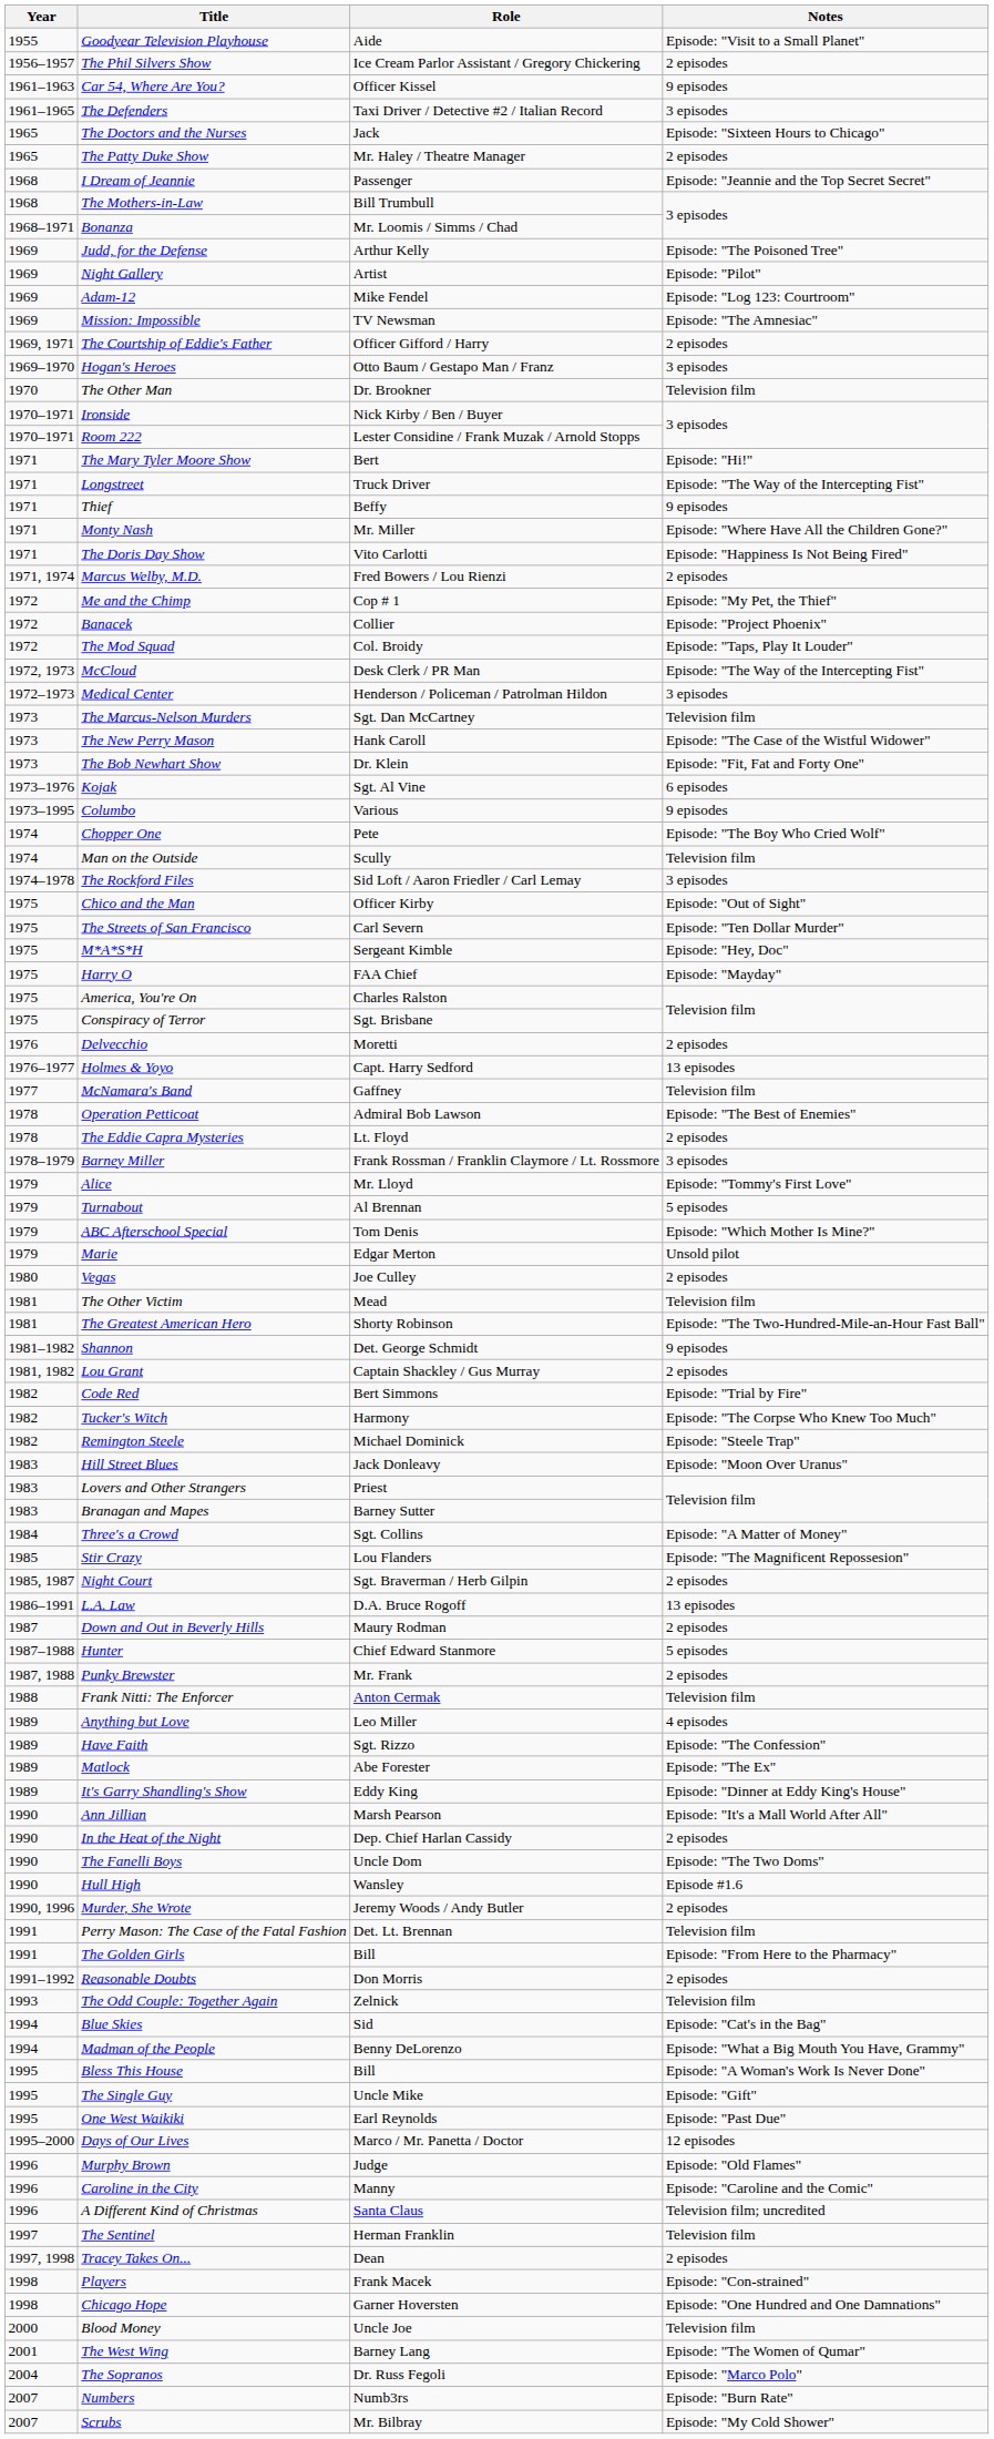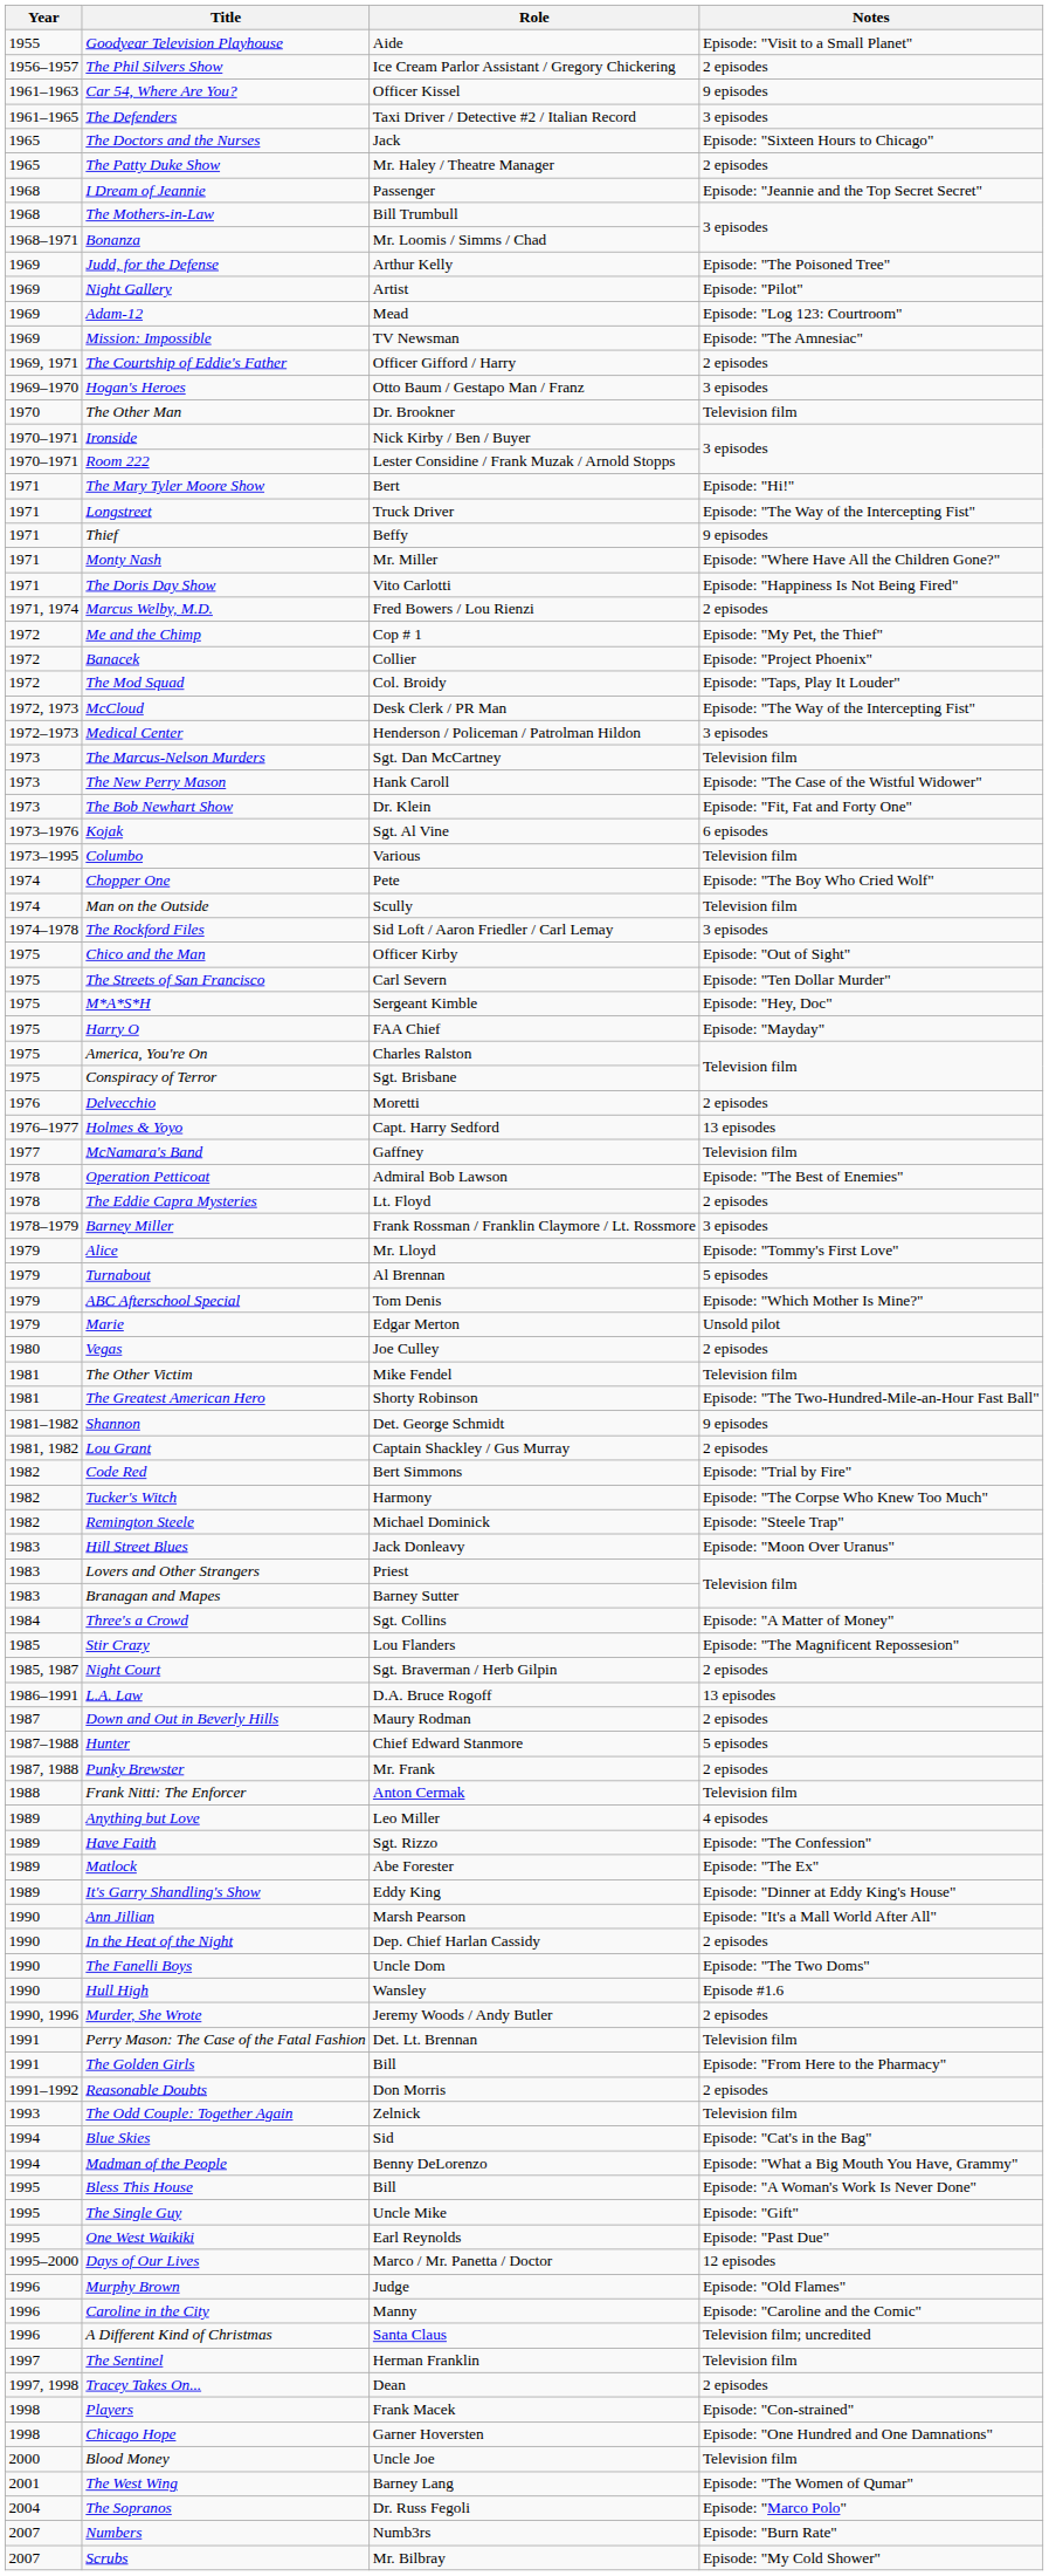 <table class="wikitable sortable">
 <tr>
 <th>Year</th>
 <th>Title</th>
 <th>Role</th>
 <th>Notes</th>
 </tr>
 <tr>
 <td>1955</td>
 <td><em><a href='#'>Goodyear Television Playhouse</a></em></td>
 <td>Aide</td>
 <td>Episode: "Visit to a Small Planet"</td>
 </tr>
 <tr>
 <td>1956–1957</td>
 <td><em><a href='#'>The Phil Silvers Show</a></em></td>
 <td>Ice Cream Parlor Assistant / Gregory Chickering</td>
 <td>2 episodes</td>
 </tr>
 <tr>
 <td>1961–1963</td>
 <td><em><a href='#'>Car 54, Where Are You?</a></em></td>
 <td>Officer Kissel</td>
 <td>9 episodes</td>
 </tr>
 <tr>
 <td>1961–1965</td>
 <td><a href='#'><em>The Defenders</em></a></td>
 <td>Taxi Driver / Detective #2 / Italian Record</td>
 <td>3 episodes</td>
 </tr>
 <tr>
 <td>1965</td>
 <td><em><a href='#'>The Doctors and the Nurses</a></em></td>
 <td>Jack</td>
 <td>Episode: "Sixteen Hours to Chicago"</td>
 </tr>
 <tr>
 <td>1965</td>
 <td><em><a href='#'>The Patty Duke Show</a></em></td>
 <td>Mr. Haley / Theatre Manager</td>
 <td>2 episodes</td>
 </tr>
 <tr>
 <td>1968</td>
 <td><em><a href='#'>I Dream of Jeannie</a></em></td>
 <td>Passenger</td>
 <td>Episode: "Jeannie and the Top Secret Secret"</td>
 </tr>
 <tr>
 <td>1968</td>
 <td><em><a href='#'>The Mothers-in-Law</a></em></td>
 <td>Bill Trumbull</td>
 <td rowspan="2">3 episodes</td>
 </tr>
 <tr>
 <td>1968–1971</td>
 <td><em><a href='#'>Bonanza</a></em></td>
 <td>Mr. Loomis / Simms / Chad</td>
 </tr>
 <tr>
 <td>1969</td>
 <td><em><a href='#'>Judd, for the Defense</a></em></td>
 <td>Arthur Kelly</td>
 <td>Episode: "The Poisoned Tree"</td>
 </tr>
 <tr>
 <td>1969</td>
 <td><em><a href='#'>Night Gallery</a></em></td>
 <td>Artist</td>
 <td>Episode: "Pilot"</td>
 </tr>
 <tr>
 <td>1969</td>
 <td><em><a href='#'>Adam-12</a></em></td>
-<td>Mike Fendel</td>
+<td>Mead</td>
 <td>Episode: "Log 123: Courtroom"</td>
 </tr>
 <tr>
 <td>1969</td>
 <td><a href='#'><em>Mission: Impossible</em></a></td>
 <td>TV Newsman</td>
 <td>Episode: "The Amnesiac"</td>
 </tr>
 <tr>
 <td>1969, 1971</td>
 <td><em><a href='#'>The Courtship of Eddie's Father</a></em></td>
 <td>Officer Gifford / Harry</td>
 <td>2 episodes</td>
 </tr>
 <tr>
 <td>1969–1970</td>
 <td><em><a href='#'>Hogan's Heroes</a></em></td>
 <td>Otto Baum / Gestapo Man / Franz</td>
 <td>3 episodes</td>
 </tr>
 <tr>
 <td>1970</td>
 <td><em>The Other Man</em></td>
 <td>Dr. Brookner</td>
 <td>Television film</td>
 </tr>
 <tr>
 <td>1970–1971</td>
 <td><a href='#'><em>Ironside</em></a></td>
 <td>Nick Kirby / Ben / Buyer</td>
 <td rowspan="2">3 episodes</td>
 </tr>
 <tr>
 <td>1970–1971</td>
 <td><em><a href='#'>Room 222</a></em></td>
 <td>Lester Considine / Frank Muzak / Arnold Stopps</td>
 </tr>
 <tr>
 <td>1971</td>
 <td><em><a href='#'>The Mary Tyler Moore Show</a></em></td>
 <td>Bert</td>
 <td>Episode: "Hi!"</td>
 </tr>
 <tr>
 <td>1971</td>
 <td><a href='#'><em>Longstreet</em></a></td>
 <td>Truck Driver</td>
 <td>Episode: "The Way of the Intercepting Fist"</td>
 </tr>
 <tr>
 <td>1971</td>
 <td><em>Thief</em></td>
 <td>Beffy</td>
 <td>9 episodes</td>
 </tr>
 <tr>
 <td>1971</td>
 <td><em><a href='#'>Monty Nash</a></em></td>
 <td>Mr. Miller</td>
 <td>Episode: "Where Have All the Children Gone?"</td>
 </tr>
 <tr>
 <td>1971</td>
 <td><em><a href='#'>The Doris Day Show</a></em></td>
 <td>Vito Carlotti</td>
 <td>Episode: "Happiness Is Not Being Fired"</td>
 </tr>
 <tr>
 <td>1971, 1974</td>
 <td><em><a href='#'>Marcus Welby, M.D.</a></em></td>
 <td>Fred Bowers / Lou Rienzi</td>
 <td>2 episodes</td>
 </tr>
 <tr>
 <td>1972</td>
 <td><em><a href='#'>Me and the Chimp</a></em></td>
 <td>Cop # 1</td>
 <td>Episode: "My Pet, the Thief"</td>
 </tr>
 <tr>
 <td>1972</td>
 <td><em><a href='#'>Banacek</a></em></td>
 <td>Collier</td>
 <td>Episode: "Project Phoenix"</td>
 </tr>
 <tr>
 <td>1972</td>
 <td><em><a href='#'>The Mod Squad</a></em></td>
 <td>Col. Broidy</td>
 <td>Episode: "Taps, Play It Louder"</td>
 </tr>
 <tr>
 <td>1972, 1973</td>
 <td><a href='#'><em>McCloud</em></a></td>
 <td>Desk Clerk / PR Man</td>
 <td>Episode: "The Way of the Intercepting Fist"</td>
 </tr>
 <tr>
 <td>1972–1973</td>
 <td><a href='#'><em>Medical Center</em></a></td>
 <td>Henderson / Policeman / Patrolman Hildon</td>
 <td>3 episodes</td>
 </tr>
 <tr>
 <td>1973</td>
 <td><em><a href='#'>The Marcus-Nelson Murders</a></em></td>
 <td>Sgt. Dan McCartney</td>
 <td>Television film</td>
 </tr>
 <tr>
 <td>1973</td>
 <td><em><a href='#'>The New Perry Mason</a></em></td>
 <td>Hank Caroll</td>
 <td>Episode: "The Case of the Wistful Widower"</td>
 </tr>
 <tr>
 <td>1973</td>
 <td><em><a href='#'>The Bob Newhart Show</a></em></td>
 <td>Dr. Klein</td>
 <td>Episode: "Fit, Fat and Forty One"</td>
 </tr>
 <tr>
 <td>1973–1976</td>
 <td><em><a href='#'>Kojak</a></em></td>
 <td>Sgt. Al Vine</td>
 <td>6 episodes</td>
 </tr>
 <tr>
 <td>1973–1995</td>
 <td><em><a href='#'>Columbo</a></em></td>
 <td>Various</td>
-<td>9 episodes</td>
+<td>Television film</td>
 </tr>
 <tr>
 <td>1974</td>
 <td><em><a href='#'>Chopper One</a></em></td>
 <td>Pete</td>
 <td>Episode: "The Boy Who Cried Wolf"</td>
 </tr>
 <tr>
 <td>1974</td>
 <td><em>Man on the Outside</em></td>
 <td>Scully</td>
 <td>Television film</td>
 </tr>
 <tr>
 <td>1974–1978</td>
 <td><em><a href='#'>The Rockford Files</a></em></td>
 <td>Sid Loft / Aaron Friedler / Carl Lemay</td>
 <td>3 episodes</td>
 </tr>
 <tr>
 <td>1975</td>
 <td><em><a href='#'>Chico and the Man</a></em></td>
 <td>Officer Kirby</td>
 <td>Episode: "Out of Sight"</td>
 </tr>
 <tr>
 <td>1975</td>
 <td><em><a href='#'>The Streets of San Francisco</a></em></td>
 <td>Carl Severn</td>
 <td>Episode: "Ten Dollar Murder"</td>
 </tr>
 <tr>
 <td>1975</td>
 <td><a href='#'><em>M*A*S*H</em></a></td>
 <td>Sergeant Kimble</td>
 <td>Episode: "Hey, Doc"</td>
 </tr>
 <tr>
 <td>1975</td>
 <td><em><a href='#'>Harry O</a></em></td>
 <td>FAA Chief</td>
 <td>Episode: "Mayday"</td>
 </tr>
 <tr>
 <td>1975</td>
 <td><em>America, You're On</em></td>
 <td>Charles Ralston</td>
 <td rowspan="2">Television film</td>
 </tr>
 <tr>
 <td>1975</td>
 <td><em>Conspiracy of Terror</em></td>
 <td>Sgt. Brisbane</td>
 </tr>
 <tr>
 <td>1976</td>
 <td><a href='#'><em>Delvecchio</em></a></td>
 <td>Moretti</td>
 <td>2 episodes</td>
 </tr>
 <tr>
 <td>1976–1977</td>
 <td><em><a href='#'>Holmes & Yoyo</a></em></td>
 <td>Capt. Harry Sedford</td>
 <td>13 episodes</td>
 </tr>
 <tr>
 <td>1977</td>
 <td><em><a href='#'>McNamara's Band</a></em></td>
 <td>Gaffney</td>
 <td>Television film</td>
 </tr>
 <tr>
 <td>1978</td>
 <td><a href='#'><em>Operation Petticoat</em></a></td>
 <td>Admiral Bob Lawson</td>
 <td>Episode: "The Best of Enemies"</td>
 </tr>
 <tr>
 <td>1978</td>
 <td><em><a href='#'>The Eddie Capra Mysteries</a></em></td>
 <td>Lt. Floyd</td>
 <td>2 episodes</td>
 </tr>
 <tr>
 <td>1978–1979</td>
 <td><em><a href='#'>Barney Miller</a></em></td>
 <td>Frank Rossman / Franklin Claymore / Lt. Rossmore</td>
 <td>3 episodes</td>
 </tr>
 <tr>
 <td>1979</td>
 <td><a href='#'><em>Alice</em></a></td>
 <td>Mr. Lloyd</td>
 <td>Episode: "Tommy's First Love"</td>
 </tr>
 <tr>
 <td>1979</td>
 <td><a href='#'><em>Turnabout</em></a></td>
 <td>Al Brennan</td>
 <td>5 episodes</td>
 </tr>
 <tr>
 <td>1979</td>
 <td><em><a href='#'>ABC Afterschool Special</a></em></td>
 <td>Tom Denis</td>
 <td>Episode: "Which Mother Is Mine?"</td>
 </tr>
 <tr>
 <td>1979</td>
 <td><a href='#'><em>Marie</em></a></td>
 <td>Edgar Merton</td>
 <td>Unsold pilot</td>
 </tr>
 <tr>
 <td>1980</td>
 <td><a href='#'><em>Vegas</em></a></td>
 <td>Joe Culley</td>
 <td>2 episodes</td>
 </tr>
 <tr>
 <td>1981</td>
 <td><em>The Other Victim</em></td>
-<td>Mead</td>
+<td>Mike Fendel</td>
 <td>Television film</td>
 </tr>
 <tr>
 <td>1981</td>
 <td><em><a href='#'>The Greatest American Hero</a></em></td>
 <td>Shorty Robinson</td>
 <td>Episode: "The Two-Hundred-Mile-an-Hour Fast Ball"</td>
 </tr>
 <tr>
 <td>1981–1982</td>
 <td><a href='#'><em>Shannon</em></a></td>
 <td>Det. George Schmidt</td>
 <td>9 episodes</td>
 </tr>
 <tr>
 <td>1981, 1982</td>
 <td><a href='#'><em>Lou Grant</em></a></td>
 <td>Captain Shackley / Gus Murray</td>
 <td>2 episodes</td>
 </tr>
 <tr>
 <td>1982</td>
 <td><a href='#'><em>Code Red</em></a></td>
 <td>Bert Simmons</td>
 <td>Episode: "Trial by Fire"</td>
 </tr>
 <tr>
 <td>1982</td>
 <td><em><a href='#'>Tucker's Witch</a></em></td>
 <td>Harmony</td>
 <td>Episode: "The Corpse Who Knew Too Much"</td>
 </tr>
 <tr>
 <td>1982</td>
 <td><em><a href='#'>Remington Steele</a></em></td>
 <td>Michael Dominick</td>
 <td>Episode: "Steele Trap"</td>
 </tr>
 <tr>
 <td>1983</td>
 <td><em><a href='#'>Hill Street Blues</a></em></td>
 <td>Jack Donleavy</td>
 <td>Episode: "Moon Over Uranus"</td>
 </tr>
 <tr>
 <td>1983</td>
 <td><em>Lovers and Other Strangers</em></td>
 <td>Priest</td>
 <td rowspan="2">Television film</td>
 </tr>
 <tr>
 <td>1983</td>
 <td><em>Branagan and Mapes</em></td>
 <td>Barney Sutter</td>
 </tr>
 <tr>
 <td>1984</td>
 <td><em><a href='#'>Three's a Crowd</a></em></td>
 <td>Sgt. Collins</td>
 <td>Episode: "A Matter of Money"</td>
 </tr>
 <tr>
 <td>1985</td>
 <td><a href='#'><em>Stir Crazy</em></a></td>
 <td>Lou Flanders</td>
 <td>Episode: "The Magnificent Repossesion"</td>
 </tr>
 <tr>
 <td>1985, 1987</td>
 <td><em><a href='#'>Night Court</a></em></td>
 <td>Sgt. Braverman / Herb Gilpin</td>
 <td>2 episodes</td>
 </tr>
 <tr>
 <td>1986–1991</td>
 <td><em><a href='#'>L.A. Law</a></em></td>
 <td>D.A. Bruce Rogoff</td>
 <td>13 episodes</td>
 </tr>
 <tr>
 <td>1987</td>
 <td><a href='#'><em>Down and Out in Beverly Hills</em></a></td>
 <td>Maury Rodman</td>
 <td>2 episodes</td>
 </tr>
 <tr>
 <td>1987–1988</td>
 <td><a href='#'><em>Hunter</em></a></td>
 <td>Chief Edward Stanmore</td>
 <td>5 episodes</td>
 </tr>
 <tr>
 <td>1987, 1988</td>
 <td><em><a href='#'>Punky Brewster</a></em></td>
 <td>Mr. Frank</td>
 <td>2 episodes</td>
 </tr>
 <tr>
 <td>1988</td>
 <td><em>Frank Nitti: The Enforcer</em></td>
 <td><a href='#'>Anton Cermak</a></td>
 <td>Television film</td>
 </tr>
 <tr>
 <td>1989</td>
 <td><em><a href='#'>Anything but Love</a></em></td>
 <td>Leo Miller</td>
 <td>4 episodes</td>
 </tr>
 <tr>
 <td>1989</td>
 <td><em><a href='#'>Have Faith</a></em></td>
 <td>Sgt. Rizzo</td>
 <td>Episode: "The Confession"</td>
 </tr>
 <tr>
 <td>1989</td>
 <td><a href='#'><em>Matlock</em></a></td>
 <td>Abe Forester</td>
 <td>Episode: "The Ex"</td>
 </tr>
 <tr>
 <td>1989</td>
 <td><em><a href='#'>It's Garry Shandling's Show</a></em></td>
 <td>Eddy King</td>
 <td>Episode: "Dinner at Eddy King's House"</td>
 </tr>
 <tr>
 <td>1990</td>
 <td><a href='#'><em>Ann Jillian</em></a></td>
 <td>Marsh Pearson</td>
 <td>Episode: "It's a Mall World After All"</td>
 </tr>
 <tr>
 <td>1990</td>
 <td><a href='#'><em>In the Heat of the Night</em></a></td>
 <td>Dep. Chief Harlan Cassidy</td>
 <td>2 episodes</td>
 </tr>
 <tr>
 <td>1990</td>
 <td><em><a href='#'>The Fanelli Boys</a></em></td>
 <td>Uncle Dom</td>
 <td>Episode: "The Two Doms"</td>
 </tr>
 <tr>
 <td>1990</td>
 <td><em><a href='#'>Hull High</a></em></td>
 <td>Wansley</td>
 <td>Episode #1.6</td>
 </tr>
 <tr>
 <td>1990, 1996</td>
 <td><em><a href='#'>Murder, She Wrote</a></em></td>
 <td>Jeremy Woods / Andy Butler</td>
 <td>2 episodes</td>
 </tr>
 <tr>
 <td>1991</td>
 <td><em>Perry Mason: The Case of the Fatal Fashion</em></td>
 <td>Det. Lt. Brennan</td>
 <td>Television film</td>
 </tr>
 <tr>
 <td>1991</td>
 <td><em><a href='#'>The Golden Girls</a></em></td>
 <td>Bill</td>
 <td>Episode: "From Here to the Pharmacy"</td>
 </tr>
 <tr>
 <td>1991–1992</td>
 <td><em><a href='#'>Reasonable Doubts</a></em></td>
 <td>Don Morris</td>
 <td>2 episodes</td>
 </tr>
 <tr>
 <td>1993</td>
 <td><em><a href='#'>The Odd Couple: Together Again</a></em></td>
 <td>Zelnick</td>
 <td>Television film</td>
 </tr>
 <tr>
 <td>1994</td>
 <td><a href='#'><em>Blue Skies</em></a></td>
 <td>Sid</td>
 <td>Episode: "Cat's in the Bag"</td>
 </tr>
 <tr>
 <td>1994</td>
 <td><em><a href='#'>Madman of the People</a></em></td>
 <td>Benny DeLorenzo</td>
 <td>Episode: "What a Big Mouth You Have, Grammy"</td>
 </tr>
 <tr>
 <td>1995</td>
 <td><a href='#'><em>Bless This House</em></a></td>
 <td>Bill</td>
 <td>Episode: "A Woman's Work Is Never Done"</td>
 </tr>
 <tr>
 <td>1995</td>
 <td><em><a href='#'>The Single Guy</a></em></td>
 <td>Uncle Mike</td>
 <td>Episode: "Gift"</td>
 </tr>
 <tr>
 <td>1995</td>
 <td><em><a href='#'>One West Waikiki</a></em></td>
 <td>Earl Reynolds</td>
 <td>Episode: "Past Due"</td>
 </tr>
 <tr>
 <td>1995–2000</td>
 <td><em><a href='#'>Days of Our Lives</a></em></td>
 <td>Marco / Mr. Panetta / Doctor</td>
 <td>12 episodes</td>
 </tr>
 <tr>
 <td>1996</td>
 <td><em><a href='#'>Murphy Brown</a></em></td>
 <td>Judge</td>
 <td>Episode: "Old Flames"</td>
 </tr>
 <tr>
 <td>1996</td>
 <td><em><a href='#'>Caroline in the City</a></em></td>
 <td>Manny</td>
 <td>Episode: "Caroline and the Comic"</td>
 </tr>
 <tr>
 <td>1996</td>
 <td><em>A Different Kind of Christmas</em></td>
 <td><a href='#'>Santa Claus</a></td>
 <td>Television film; uncredited</td>
 </tr>
 <tr>
 <td>1997</td>
 <td><a href='#'><em>The Sentinel</em></a></td>
 <td>Herman Franklin</td>
 <td>Television film</td>
 </tr>
 <tr>
 <td>1997, 1998</td>
 <td><em><a href='#'>Tracey Takes On...</a></em></td>
 <td>Dean</td>
 <td>2 episodes</td>
 </tr>
 <tr>
 <td>1998</td>
 <td><a href='#'><em>Players</em></a></td>
 <td>Frank Macek</td>
 <td>Episode: "Con-strained"</td>
 </tr>
 <tr>
 <td>1998</td>
 <td><em><a href='#'>Chicago Hope</a></em></td>
 <td>Garner Hoversten</td>
 <td>Episode: "One Hundred and One Damnations"</td>
 </tr>
 <tr>
 <td>2000</td>
 <td><em>Blood Money</em></td>
 <td>Uncle Joe</td>
 <td>Television film</td>
 </tr>
 <tr>
 <td>2001</td>
 <td><em><a href='#'>The West Wing</a></em></td>
 <td>Barney Lang</td>
 <td>Episode: "The Women of Qumar"</td>
 </tr>
 <tr>
 <td>2004</td>
 <td><em><a href='#'>The Sopranos</a></em></td>
 <td>Dr. Russ Fegoli</td>
 <td>Episode: "<a href='#'>Marco Polo</a>"</td>
 </tr>
 <tr>
 <td>2007</td>
 <td><a href='#'><em>Numbers</em></a></td>
 <td>Numb3rs</td>
 <td>Episode: "Burn Rate"</td>
 </tr>
 <tr>
 <td>2007</td>
 <td><a href='#'><em>Scrubs</em></a></td>
 <td>Mr. Bilbray</td>
 <td>Episode: "My Cold Shower"</td>
 </tr>
 </table>
